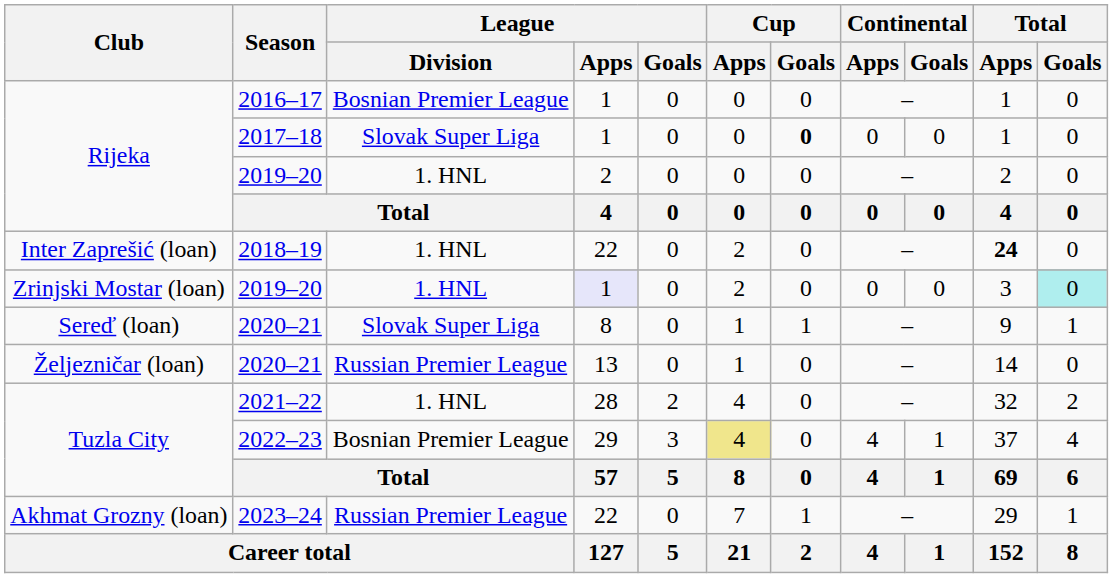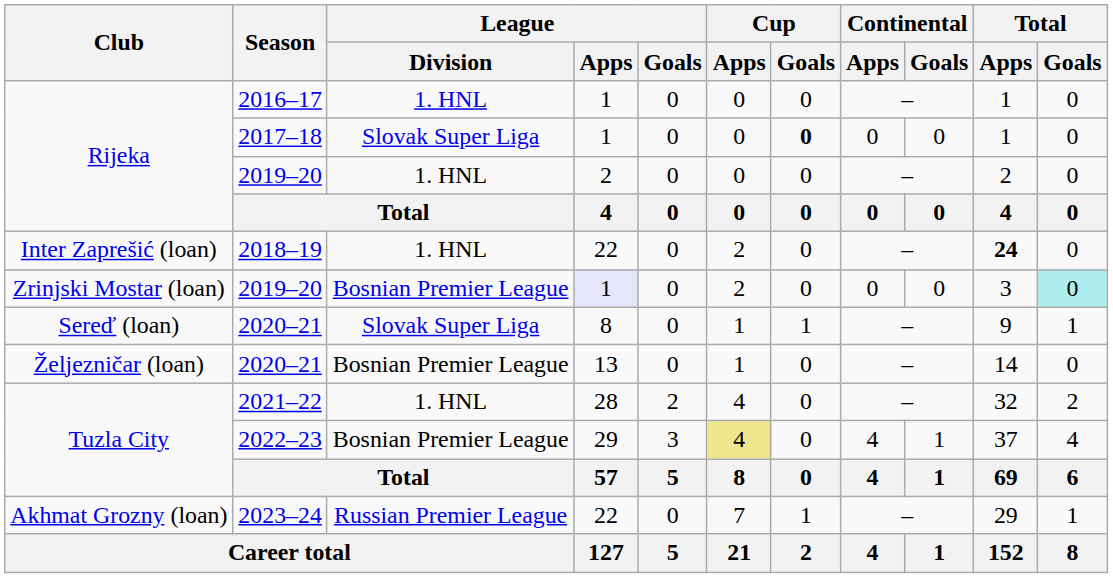 <table class=wikitable style="text-align: center">
 <tr>
 <th rowspan=2>Club</th>
 <th rowspan=2>Season</th>
 <th colspan=3>League</th>
 <th colspan=2>Cup</th>
 <th colspan=2>Continental</th>
 <th colspan=2>Total</th>
 </tr>
 <tr>
 <th>Division</th>
 <th>Apps</th>
 <th>Goals</th>
 <th>Apps</th>
 <th>Goals</th>
 <th>Apps</th>
 <th>Goals</th>
 <th>Apps</th>
 <th>Goals</th>
 </tr>
 <tr>
 <td rowspan=4><a href='#'>Rijeka</a></td>
 <td><a href='#'>2016–17</a></td>
-<td><a href='#'>Bosnian Premier League</a></td>
+<td><a href='#'>1. HNL</a></td>
 <td>1</td>
 <td>0</td>
 <td>0</td>
 <td>0</td>
 <td colspan=2>–</td>
 <td>1</td>
 <td>0</td>
 </tr>
 <tr>
 <td><a href='#'>2017–18</a></td>
 <td><a href='#'>Slovak Super Liga</a></td>
 <td>1</td>
 <td>0</td>
 <td>0</td>
 <td><strong>0</strong></td>
 <td>0</td>
 <td>0</td>
 <td>1</td>
 <td>0</td>
 </tr>
 <tr>
 <td><a href='#'>2019–20</a></td>
 <td>1. HNL</td>
 <td>2</td>
 <td>0</td>
 <td>0</td>
 <td>0</td>
 <td colspan=2>–</td>
 <td>2</td>
 <td>0</td>
 </tr>
 <tr>
 <th colspan=2>Total</th>
 <th>4</th>
 <th>0</th>
 <th>0</th>
 <th>0</th>
 <th>0</th>
 <th>0</th>
 <th>4</th>
 <th>0</th>
 </tr>
 <tr>
 <td><a href='#'>Inter Zaprešić</a> (loan)</td>
 <td><a href='#'>2018–19</a></td>
 <td>1. HNL</td>
 <td>22</td>
 <td>0</td>
 <td>2</td>
 <td>0</td>
 <td colspan=2>–</td>
 <td><strong>24</strong></td>
 <td>0</td>
 </tr>
 <tr>
 <td><a href='#'>Zrinjski Mostar</a> (loan)</td>
 <td><a href='#'>2019–20</a></td>
-<td><a href='#'>1. HNL</a></td>
+<td><a href='#'>Bosnian Premier League</a></td>
 <td style="background: lavender;">1</td>
 <td>0</td>
 <td>2</td>
 <td>0</td>
 <td>0</td>
 <td>0</td>
 <td>3</td>
 <td style="background: paleturquoise;">0</td>
 </tr>
 <tr>
 <td><a href='#'>Sereď</a> (loan)</td>
 <td><a href='#'>2020–21</a></td>
 <td><a href='#'>Slovak Super Liga</a></td>
 <td>8</td>
 <td>0</td>
 <td>1</td>
 <td>1</td>
 <td colspan=2>–</td>
 <td>9</td>
 <td>1</td>
 </tr>
 <tr>
 <td><a href='#'>Željezničar</a> (loan)</td>
 <td><a href='#'>2020–21</a></td>
-<td><a href='#'>Russian Premier League</a></td>
+<td>Bosnian Premier League</td>
 <td>13</td>
 <td>0</td>
 <td>1</td>
 <td>0</td>
 <td colspan=2>–</td>
 <td>14</td>
 <td>0</td>
 </tr>
 <tr>
 <td rowspan="3"><a href='#'>Tuzla City</a></td>
 <td><a href='#'>2021–22</a></td>
 <td>1. HNL</td>
 <td>28</td>
 <td>2</td>
 <td>4</td>
 <td>0</td>
 <td colspan="2">–</td>
 <td>32</td>
 <td>2</td>
 </tr>
 <tr>
 <td><a href='#'>2022–23</a></td>
 <td>Bosnian Premier League</td>
 <td>29</td>
 <td>3</td>
 <td style="background: khaki;">4</td>
 <td>0</td>
 <td>4</td>
 <td>1</td>
 <td>37</td>
 <td>4</td>
 </tr>
 <tr>
 <th colspan="2">Total</th>
 <th>57</th>
 <th>5</th>
 <th>8</th>
 <th>0</th>
 <th>4</th>
 <th>1</th>
 <th>69</th>
 <th>6</th>
 </tr>
 <tr>
 <td><a href='#'>Akhmat Grozny</a> (loan)</td>
 <td><a href='#'>2023–24</a></td>
 <td><a href='#'>Russian Premier League</a></td>
 <td>22</td>
 <td>0</td>
 <td>7</td>
 <td>1</td>
 <td colspan="2">–</td>
 <td>29</td>
 <td>1</td>
 </tr>
 <tr>
 <th colspan=3>Career total</th>
 <th>127</th>
 <th>5</th>
 <th>21</th>
 <th>2</th>
 <th>4</th>
 <th>1</th>
 <th>152</th>
 <th>8</th>
 </tr>
 </table>
